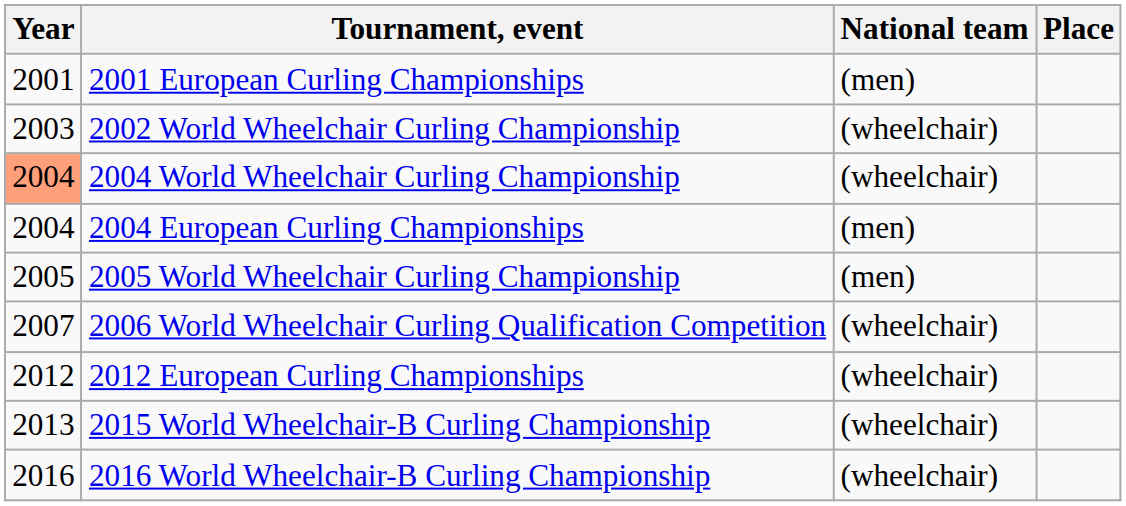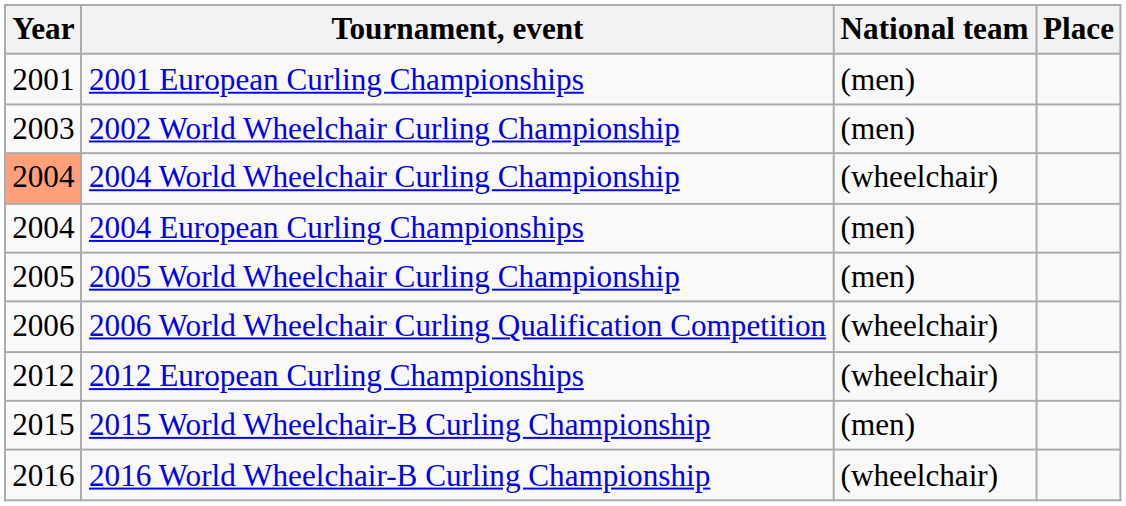 <table class="wikitable">
 <tr>
 <th scope="col">Year</th>
 <th scope="col">Tournament, event</th>
 <th scope="col">National team</th>
 <th scope="col">Place</th>
 </tr>
 <tr>
 <td>2001</td>
 <td><a href='#'>2001 European Curling Championships</a></td>
 <td> (men)</td>
 <td></td>
 </tr>
 <tr>
 <td>2003</td>
 <td><a href='#'>2002 World Wheelchair Curling Championship</a></td>
-<td> (wheelchair)</td>
+<td> (men)</td>
 <td></td>
 </tr>
 <tr>
 <td style="background: lightsalmon;">2004</td>
 <td><a href='#'>2004 World Wheelchair Curling Championship</a></td>
 <td> (wheelchair)</td>
 <td></td>
 </tr>
 <tr>
 <td>2004</td>
 <td><a href='#'>2004 European Curling Championships</a></td>
 <td> (men)</td>
 <td></td>
 </tr>
 <tr>
 <td>2005</td>
 <td><a href='#'>2005 World Wheelchair Curling Championship</a></td>
 <td> (men)</td>
 <td></td>
 </tr>
 <tr>
-<td>2007</td>
+<td>2006</td>
 <td><a href='#'>2006 World Wheelchair Curling Qualification Competition</a></td>
 <td> (wheelchair)</td>
 <td></td>
 </tr>
 <tr>
 <td>2012</td>
 <td><a href='#'>2012 European Curling Championships</a></td>
 <td> (wheelchair)</td>
 <td></td>
 </tr>
 <tr>
-<td>2013</td>
+<td>2015</td>
 <td><a href='#'>2015 World Wheelchair-B Curling Championship</a></td>
-<td> (wheelchair)</td>
+<td> (men)</td>
 <td></td>
 </tr>
 <tr>
 <td>2016</td>
 <td><a href='#'>2016 World Wheelchair-B Curling Championship</a></td>
 <td> (wheelchair)</td>
 <td></td>
 </tr>
 </table>
